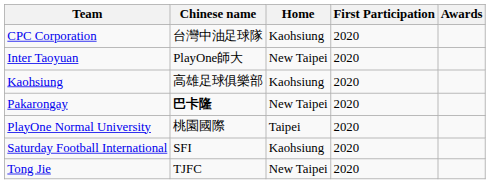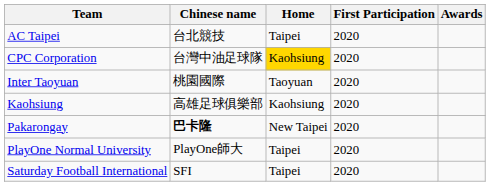 <table class = "wikitable sortable">
 <tr>
 <th>Team</th>
 <th>Chinese name</th>
 <th>Home</th>
 <th>First Participation</th>
 <th>Awards</th>
 </tr>
 <tr>
+<td><a href='#'>AC Taipei</a></td>
+<td>台北競技</td>
+<td>Taipei</td>
+<td>2020</td>
+<td></td>
+</tr>
+<tr>
 <td><a href='#'>CPC Corporation</a></td>
 <td>台灣中油足球隊</td>
-<td>Kaohsiung</td>
+<td style="background: gold;">Kaohsiung</td>
 <td>2020</td>
 <td></td>
 </tr>
 <tr>
 <td><a href='#'>Inter Taoyuan</a></td>
-<td>PlayOne師大</td>
-<td>New Taipei</td>
+<td>桃園國際</td>
+<td>Taoyuan</td>
 <td>2020</td>
 <td></td>
 </tr>
 <tr>
 <td><a href='#'>Kaohsiung</a></td>
 <td>高雄足球俱樂部</td>
 <td>Kaohsiung</td>
 <td>2020</td>
 <td></td>
 </tr>
 <tr>
 <td><a href='#'>Pakarongay</a></td>
 <td><strong>巴卡隆</strong></td>
 <td>New Taipei</td>
 <td>2020</td>
 <td></td>
 </tr>
 <tr>
 <td><a href='#'>PlayOne Normal University</a></td>
-<td>桃園國際</td>
+<td>PlayOne師大</td>
 <td>Taipei</td>
 <td>2020</td>
 <td></td>
 </tr>
 <tr>
 <td><a href='#'>Saturday Football International</a></td>
 <td>SFI</td>
-<td>Kaohsiung</td>
-<td>2020</td>
-<td></td>
-</tr>
-<tr>
-<td><a href='#'>Tong Jie</a></td>
-<td>TJFC</td>
-<td>New Taipei</td>
+<td>Taipei</td>
 <td>2020</td>
 <td></td>
 </tr>
 </table>
